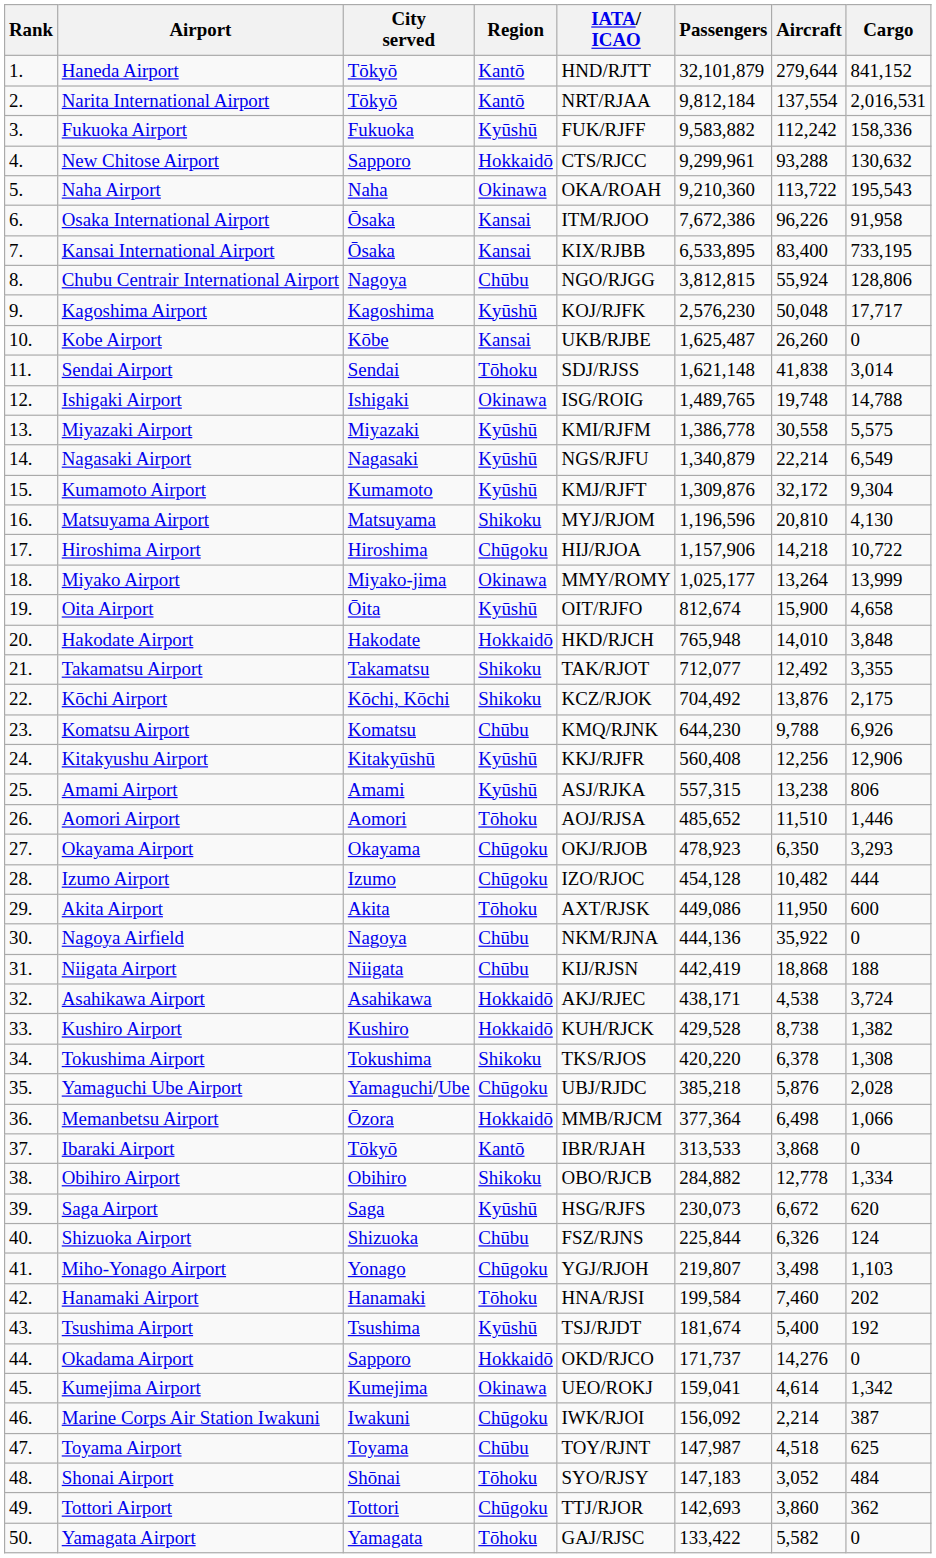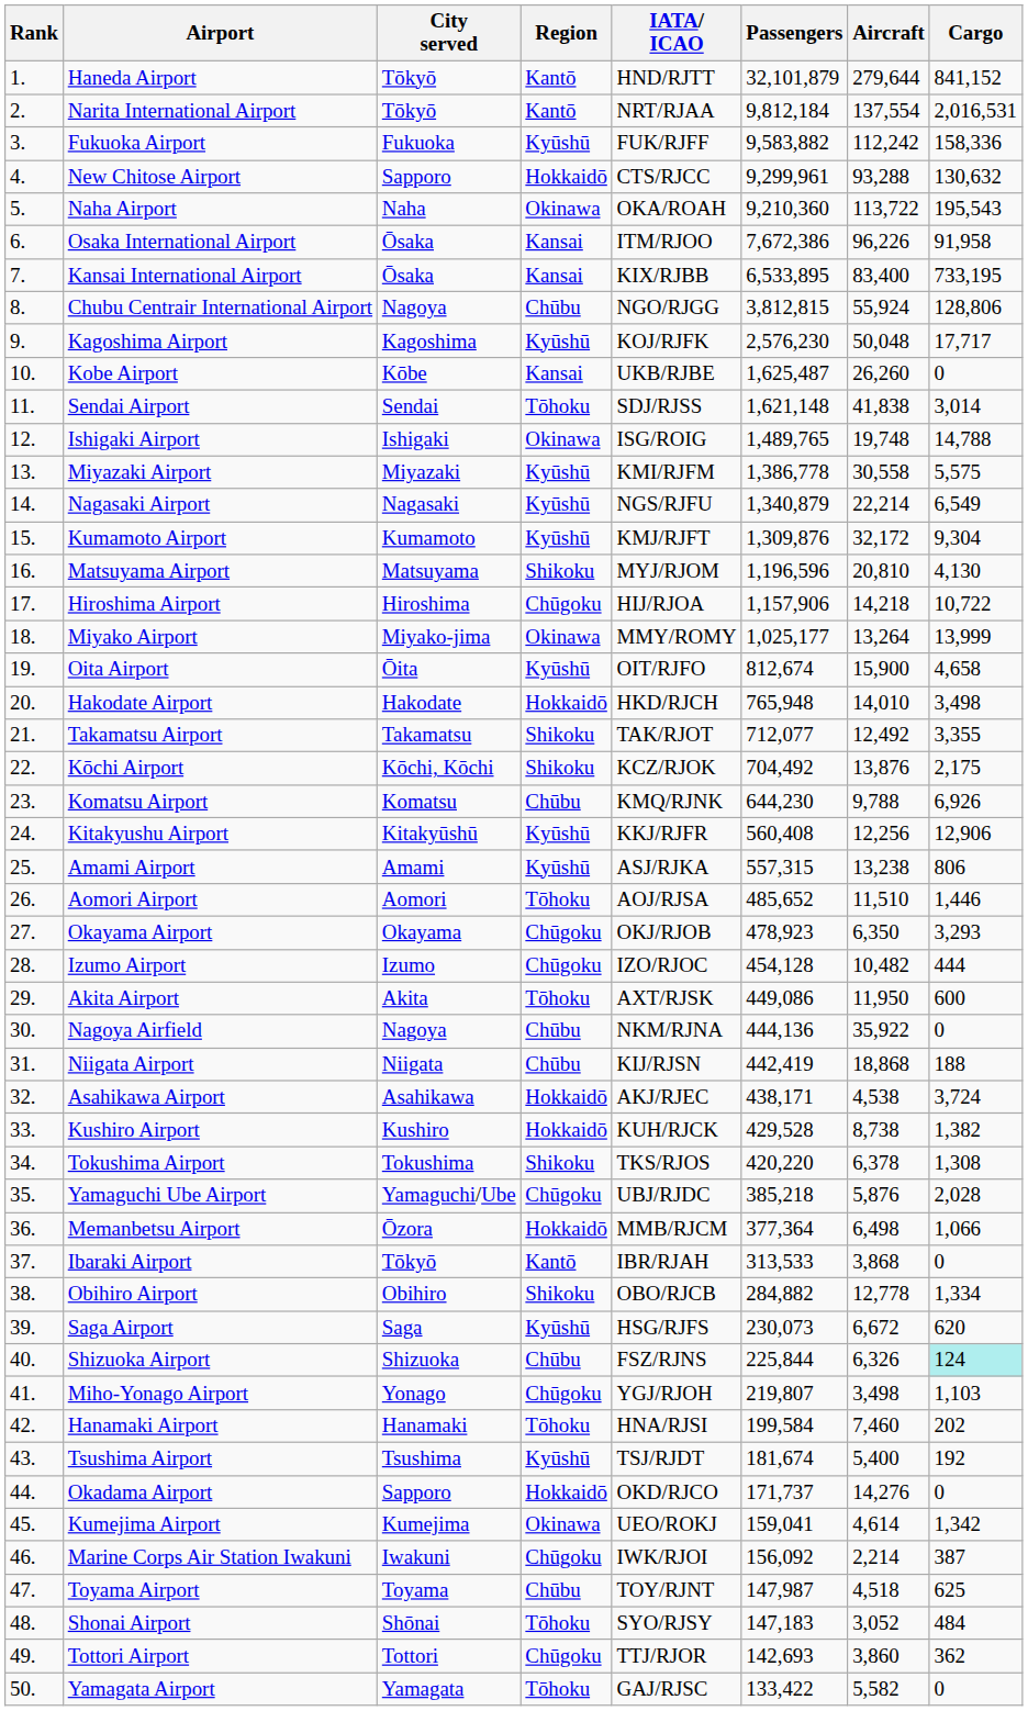 <table class="wikitable sortable">
 <tr>
 <th>Rank</th>
 <th>Airport</th>
 <th>City<br>served</th>
 <th>Region</th>
 <th><a href='#'>IATA</a>/<br><a href='#'>ICAO</a></th>
 <th>Passengers</th>
 <th>Aircraft</th>
 <th>Cargo</th>
 </tr>
 <tr>
 <td>1.</td>
 <td><a href='#'>Haneda Airport</a></td>
 <td><a href='#'>Tōkyō</a></td>
 <td><a href='#'>Kantō</a></td>
 <td>HND/RJTT</td>
 <td>32,101,879</td>
 <td>279,644</td>
 <td>841,152</td>
 </tr>
 <tr>
 <td>2.</td>
 <td><a href='#'>Narita International Airport</a></td>
 <td><a href='#'>Tōkyō</a></td>
 <td><a href='#'>Kantō</a></td>
 <td>NRT/RJAA</td>
 <td>9,812,184</td>
 <td>137,554</td>
 <td>2,016,531</td>
 </tr>
 <tr>
 <td>3.</td>
 <td><a href='#'>Fukuoka Airport</a></td>
 <td><a href='#'>Fukuoka</a></td>
 <td><a href='#'>Kyūshū</a></td>
 <td>FUK/RJFF</td>
 <td>9,583,882</td>
 <td>112,242</td>
 <td>158,336</td>
 </tr>
 <tr>
 <td>4.</td>
 <td><a href='#'>New Chitose Airport</a></td>
 <td><a href='#'>Sapporo</a></td>
 <td><a href='#'>Hokkaidō</a></td>
 <td>CTS/RJCC</td>
 <td>9,299,961</td>
 <td>93,288</td>
 <td>130,632</td>
 </tr>
 <tr>
 <td>5.</td>
 <td><a href='#'>Naha Airport</a></td>
 <td><a href='#'>Naha</a></td>
 <td><a href='#'>Okinawa</a></td>
 <td>OKA/ROAH</td>
 <td>9,210,360</td>
 <td>113,722</td>
 <td>195,543</td>
 </tr>
 <tr>
 <td>6.</td>
 <td><a href='#'>Osaka International Airport</a></td>
 <td><a href='#'>Ōsaka</a></td>
 <td><a href='#'>Kansai</a></td>
 <td>ITM/RJOO</td>
 <td>7,672,386</td>
 <td>96,226</td>
 <td>91,958</td>
 </tr>
 <tr>
 <td>7.</td>
 <td><a href='#'>Kansai International Airport</a></td>
 <td><a href='#'>Ōsaka</a></td>
 <td><a href='#'>Kansai</a></td>
 <td>KIX/RJBB</td>
 <td>6,533,895</td>
 <td>83,400</td>
 <td>733,195</td>
 </tr>
 <tr>
 <td>8.</td>
 <td><a href='#'>Chubu Centrair International Airport</a></td>
 <td><a href='#'>Nagoya</a></td>
 <td><a href='#'>Chūbu</a></td>
 <td>NGO/RJGG</td>
 <td>3,812,815</td>
 <td>55,924</td>
 <td>128,806</td>
 </tr>
 <tr>
 <td>9.</td>
 <td><a href='#'>Kagoshima Airport</a></td>
 <td><a href='#'>Kagoshima</a></td>
 <td><a href='#'>Kyūshū</a></td>
 <td>KOJ/RJFK</td>
 <td>2,576,230</td>
 <td>50,048</td>
 <td>17,717</td>
 </tr>
 <tr>
 <td>10.</td>
 <td><a href='#'>Kobe Airport</a></td>
 <td><a href='#'>Kōbe</a></td>
 <td><a href='#'>Kansai</a></td>
 <td>UKB/RJBE</td>
 <td>1,625,487</td>
 <td>26,260</td>
 <td>0</td>
 </tr>
 <tr>
 <td>11.</td>
 <td><a href='#'>Sendai Airport</a></td>
 <td><a href='#'>Sendai</a></td>
 <td><a href='#'>Tōhoku</a></td>
 <td>SDJ/RJSS</td>
 <td>1,621,148</td>
 <td>41,838</td>
 <td>3,014</td>
 </tr>
 <tr>
 <td>12.</td>
 <td><a href='#'>Ishigaki Airport</a></td>
 <td><a href='#'>Ishigaki</a></td>
 <td><a href='#'>Okinawa</a></td>
 <td>ISG/ROIG</td>
 <td>1,489,765</td>
 <td>19,748</td>
 <td>14,788</td>
 </tr>
 <tr>
 <td>13.</td>
 <td><a href='#'>Miyazaki Airport</a></td>
 <td><a href='#'>Miyazaki</a></td>
 <td><a href='#'>Kyūshū</a></td>
 <td>KMI/RJFM</td>
 <td>1,386,778</td>
 <td>30,558</td>
 <td>5,575</td>
 </tr>
 <tr>
 <td>14.</td>
 <td><a href='#'>Nagasaki Airport</a></td>
 <td><a href='#'>Nagasaki</a></td>
 <td><a href='#'>Kyūshū</a></td>
 <td>NGS/RJFU</td>
 <td>1,340,879</td>
 <td>22,214</td>
 <td>6,549</td>
 </tr>
 <tr>
 <td>15.</td>
 <td><a href='#'>Kumamoto Airport</a></td>
 <td><a href='#'>Kumamoto</a></td>
 <td><a href='#'>Kyūshū</a></td>
 <td>KMJ/RJFT</td>
 <td>1,309,876</td>
 <td>32,172</td>
 <td>9,304</td>
 </tr>
 <tr>
 <td>16.</td>
 <td><a href='#'>Matsuyama Airport</a></td>
 <td><a href='#'>Matsuyama</a></td>
 <td><a href='#'>Shikoku</a></td>
 <td>MYJ/RJOM</td>
 <td>1,196,596</td>
 <td>20,810</td>
 <td>4,130</td>
 </tr>
 <tr>
 <td>17.</td>
 <td><a href='#'>Hiroshima Airport</a></td>
 <td><a href='#'>Hiroshima</a></td>
 <td><a href='#'>Chūgoku</a></td>
 <td>HIJ/RJOA</td>
 <td>1,157,906</td>
 <td>14,218</td>
 <td>10,722</td>
 </tr>
 <tr>
 <td>18.</td>
 <td><a href='#'>Miyako Airport</a></td>
 <td><a href='#'>Miyako-jima</a></td>
 <td><a href='#'>Okinawa</a></td>
 <td>MMY/ROMY</td>
 <td>1,025,177</td>
 <td>13,264</td>
 <td>13,999</td>
 </tr>
 <tr>
 <td>19.</td>
 <td><a href='#'>Oita Airport</a></td>
 <td><a href='#'>Ōita</a></td>
 <td><a href='#'>Kyūshū</a></td>
 <td>OIT/RJFO</td>
 <td>812,674</td>
 <td>15,900</td>
 <td>4,658</td>
 </tr>
 <tr>
 <td>20.</td>
 <td><a href='#'>Hakodate Airport</a></td>
 <td><a href='#'>Hakodate</a></td>
 <td><a href='#'>Hokkaidō</a></td>
 <td>HKD/RJCH</td>
 <td>765,948</td>
 <td>14,010</td>
-<td>3,848</td>
+<td>3,498</td>
 </tr>
 <tr>
 <td>21.</td>
 <td><a href='#'>Takamatsu Airport</a></td>
 <td><a href='#'>Takamatsu</a></td>
 <td><a href='#'>Shikoku</a></td>
 <td>TAK/RJOT</td>
 <td>712,077</td>
 <td>12,492</td>
 <td>3,355</td>
 </tr>
 <tr>
 <td>22.</td>
 <td><a href='#'>Kōchi Airport</a></td>
 <td><a href='#'>Kōchi, Kōchi</a></td>
 <td><a href='#'>Shikoku</a></td>
 <td>KCZ/RJOK</td>
 <td>704,492</td>
 <td>13,876</td>
 <td>2,175</td>
 </tr>
 <tr>
 <td>23.</td>
 <td><a href='#'>Komatsu Airport</a></td>
 <td><a href='#'>Komatsu</a></td>
 <td><a href='#'>Chūbu</a></td>
 <td>KMQ/RJNK</td>
 <td>644,230</td>
 <td>9,788</td>
 <td>6,926</td>
 </tr>
 <tr>
 <td>24.</td>
 <td><a href='#'>Kitakyushu Airport</a></td>
 <td><a href='#'>Kitakyūshū</a></td>
 <td><a href='#'>Kyūshū</a></td>
 <td>KKJ/RJFR</td>
 <td>560,408</td>
 <td>12,256</td>
 <td>12,906</td>
 </tr>
 <tr>
 <td>25.</td>
 <td><a href='#'>Amami Airport</a></td>
 <td><a href='#'>Amami</a></td>
 <td><a href='#'>Kyūshū</a></td>
 <td>ASJ/RJKA</td>
 <td>557,315</td>
 <td>13,238</td>
 <td>806</td>
 </tr>
 <tr>
 <td>26.</td>
 <td><a href='#'>Aomori Airport</a></td>
 <td><a href='#'>Aomori</a></td>
 <td><a href='#'>Tōhoku</a></td>
 <td>AOJ/RJSA</td>
 <td>485,652</td>
 <td>11,510</td>
 <td>1,446</td>
 </tr>
 <tr>
 <td>27.</td>
 <td><a href='#'>Okayama Airport</a></td>
 <td><a href='#'>Okayama</a></td>
 <td><a href='#'>Chūgoku</a></td>
 <td>OKJ/RJOB</td>
 <td>478,923</td>
 <td>6,350</td>
 <td>3,293</td>
 </tr>
 <tr>
 <td>28.</td>
 <td><a href='#'>Izumo Airport</a></td>
 <td><a href='#'>Izumo</a></td>
 <td><a href='#'>Chūgoku</a></td>
 <td>IZO/RJOC</td>
 <td>454,128</td>
 <td>10,482</td>
 <td>444</td>
 </tr>
 <tr>
 <td>29.</td>
 <td><a href='#'>Akita Airport</a></td>
 <td><a href='#'>Akita</a></td>
 <td><a href='#'>Tōhoku</a></td>
 <td>AXT/RJSK</td>
 <td>449,086</td>
 <td>11,950</td>
 <td>600</td>
 </tr>
 <tr>
 <td>30.</td>
 <td><a href='#'>Nagoya Airfield</a></td>
 <td><a href='#'>Nagoya</a></td>
 <td><a href='#'>Chūbu</a></td>
 <td>NKM/RJNA</td>
 <td>444,136</td>
 <td>35,922</td>
 <td>0</td>
 </tr>
 <tr>
 <td>31.</td>
 <td><a href='#'>Niigata Airport</a></td>
 <td><a href='#'>Niigata</a></td>
 <td><a href='#'>Chūbu</a></td>
 <td>KIJ/RJSN</td>
 <td>442,419</td>
 <td>18,868</td>
 <td>188</td>
 </tr>
 <tr>
 <td>32.</td>
 <td><a href='#'>Asahikawa Airport</a></td>
 <td><a href='#'>Asahikawa</a></td>
 <td><a href='#'>Hokkaidō</a></td>
 <td>AKJ/RJEC</td>
 <td>438,171</td>
 <td>4,538</td>
 <td>3,724</td>
 </tr>
 <tr>
 <td>33.</td>
 <td><a href='#'>Kushiro Airport</a></td>
 <td><a href='#'>Kushiro</a></td>
 <td><a href='#'>Hokkaidō</a></td>
 <td>KUH/RJCK</td>
 <td>429,528</td>
 <td>8,738</td>
 <td>1,382</td>
 </tr>
 <tr>
 <td>34.</td>
 <td><a href='#'>Tokushima Airport</a></td>
 <td><a href='#'>Tokushima</a></td>
 <td><a href='#'>Shikoku</a></td>
 <td>TKS/RJOS</td>
 <td>420,220</td>
 <td>6,378</td>
 <td>1,308</td>
 </tr>
 <tr>
 <td>35.</td>
 <td><a href='#'>Yamaguchi Ube Airport</a></td>
 <td><a href='#'>Yamaguchi</a>/<a href='#'>Ube</a></td>
 <td><a href='#'>Chūgoku</a></td>
 <td>UBJ/RJDC</td>
 <td>385,218</td>
 <td>5,876</td>
 <td>2,028</td>
 </tr>
 <tr>
 <td>36.</td>
 <td><a href='#'>Memanbetsu Airport</a></td>
 <td><a href='#'>Ōzora</a></td>
 <td><a href='#'>Hokkaidō</a></td>
 <td>MMB/RJCM</td>
 <td>377,364</td>
 <td>6,498</td>
 <td>1,066</td>
 </tr>
 <tr>
 <td>37.</td>
 <td><a href='#'>Ibaraki Airport</a></td>
 <td><a href='#'>Tōkyō</a></td>
 <td><a href='#'>Kantō</a></td>
 <td>IBR/RJAH</td>
 <td>313,533</td>
 <td>3,868</td>
 <td>0</td>
 </tr>
 <tr>
 <td>38.</td>
 <td><a href='#'>Obihiro Airport</a></td>
 <td><a href='#'>Obihiro</a></td>
 <td><a href='#'>Shikoku</a></td>
 <td>OBO/RJCB</td>
 <td>284,882</td>
 <td>12,778</td>
 <td>1,334</td>
 </tr>
 <tr>
 <td>39.</td>
 <td><a href='#'>Saga Airport</a></td>
 <td><a href='#'>Saga</a></td>
 <td><a href='#'>Kyūshū</a></td>
 <td>HSG/RJFS</td>
 <td>230,073</td>
 <td>6,672</td>
 <td>620</td>
 </tr>
 <tr>
 <td>40.</td>
 <td><a href='#'>Shizuoka Airport</a></td>
 <td><a href='#'>Shizuoka</a></td>
 <td><a href='#'>Chūbu</a></td>
 <td>FSZ/RJNS</td>
 <td>225,844</td>
 <td>6,326</td>
-<td>124</td>
+<td style="background: paleturquoise;">124</td>
 </tr>
 <tr>
 <td>41.</td>
 <td><a href='#'>Miho-Yonago Airport</a></td>
 <td><a href='#'>Yonago</a></td>
 <td><a href='#'>Chūgoku</a></td>
 <td>YGJ/RJOH</td>
 <td>219,807</td>
 <td>3,498</td>
 <td>1,103</td>
 </tr>
 <tr>
 <td>42.</td>
 <td><a href='#'>Hanamaki Airport</a></td>
 <td><a href='#'>Hanamaki</a></td>
 <td><a href='#'>Tōhoku</a></td>
 <td>HNA/RJSI</td>
 <td>199,584</td>
 <td>7,460</td>
 <td>202</td>
 </tr>
 <tr>
 <td>43.</td>
 <td><a href='#'>Tsushima Airport</a></td>
 <td><a href='#'>Tsushima</a></td>
 <td><a href='#'>Kyūshū</a></td>
 <td>TSJ/RJDT</td>
 <td>181,674</td>
 <td>5,400</td>
 <td>192</td>
 </tr>
 <tr>
 <td>44.</td>
 <td><a href='#'>Okadama Airport</a></td>
 <td><a href='#'>Sapporo</a></td>
 <td><a href='#'>Hokkaidō</a></td>
 <td>OKD/RJCO</td>
 <td>171,737</td>
 <td>14,276</td>
 <td>0</td>
 </tr>
 <tr>
 <td>45.</td>
 <td><a href='#'>Kumejima Airport</a></td>
 <td><a href='#'>Kumejima</a></td>
 <td><a href='#'>Okinawa</a></td>
 <td>UEO/ROKJ</td>
 <td>159,041</td>
 <td>4,614</td>
 <td>1,342</td>
 </tr>
 <tr>
 <td>46.</td>
 <td><a href='#'>Marine Corps Air Station Iwakuni</a></td>
 <td><a href='#'>Iwakuni</a></td>
 <td><a href='#'>Chūgoku</a></td>
 <td>IWK/RJOI</td>
 <td>156,092</td>
 <td>2,214</td>
 <td>387</td>
 </tr>
 <tr>
 <td>47.</td>
 <td><a href='#'>Toyama Airport</a></td>
 <td><a href='#'>Toyama</a></td>
 <td><a href='#'>Chūbu</a></td>
 <td>TOY/RJNT</td>
 <td>147,987</td>
 <td>4,518</td>
 <td>625</td>
 </tr>
 <tr>
 <td>48.</td>
 <td><a href='#'>Shonai Airport</a></td>
 <td><a href='#'>Shōnai</a></td>
 <td><a href='#'>Tōhoku</a></td>
 <td>SYO/RJSY</td>
 <td>147,183</td>
 <td>3,052</td>
 <td>484</td>
 </tr>
 <tr>
 <td>49.</td>
 <td><a href='#'>Tottori Airport</a></td>
 <td><a href='#'>Tottori</a></td>
 <td><a href='#'>Chūgoku</a></td>
 <td>TTJ/RJOR</td>
 <td>142,693</td>
 <td>3,860</td>
 <td>362</td>
 </tr>
 <tr>
 <td>50.</td>
 <td><a href='#'>Yamagata Airport</a></td>
 <td><a href='#'>Yamagata</a></td>
 <td><a href='#'>Tōhoku</a></td>
 <td>GAJ/RJSC</td>
 <td>133,422</td>
 <td>5,582</td>
 <td>0</td>
 </tr>
 </table>
